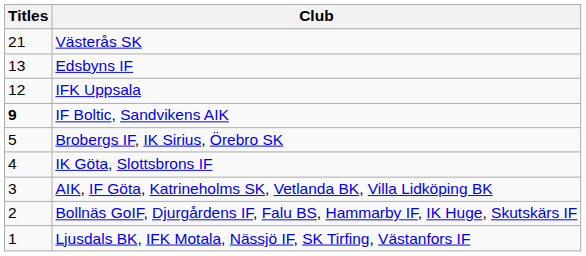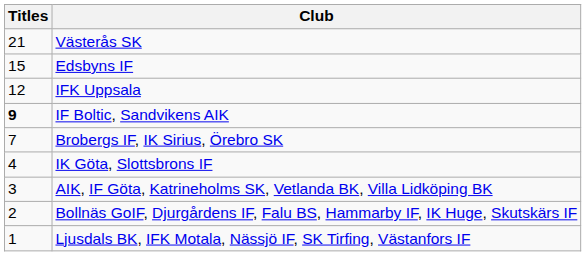 <table class="wikitable">
 <tr>
 <th>Titles</th>
 <th>Club</th>
 </tr>
 <tr>
 <td>21</td>
 <td><a href='#'>Västerås SK</a></td>
 </tr>
 <tr>
-<td>13</td>
+<td>15</td>
 <td><a href='#'>Edsbyns IF</a></td>
 </tr>
 <tr>
 <td>12</td>
 <td><a href='#'>IFK Uppsala</a></td>
 </tr>
 <tr>
 <td><strong>9</strong></td>
 <td><a href='#'>IF Boltic</a>, <a href='#'>Sandvikens AIK</a></td>
 </tr>
 <tr>
-<td>5</td>
+<td>7</td>
 <td><a href='#'>Brobergs IF</a>, <a href='#'>IK Sirius</a>, <a href='#'>Örebro SK</a></td>
 </tr>
 <tr>
 <td>4</td>
 <td><a href='#'>IK Göta</a>, <a href='#'>Slottsbrons IF</a></td>
 </tr>
 <tr>
 <td>3</td>
 <td><a href='#'>AIK</a>, <a href='#'>IF Göta</a>, <a href='#'>Katrineholms SK</a>, <a href='#'>Vetlanda BK</a>, <a href='#'>Villa Lidköping BK</a></td>
 </tr>
 <tr>
 <td>2</td>
 <td><a href='#'>Bollnäs GoIF</a>, <a href='#'>Djurgårdens IF</a>, <a href='#'>Falu BS</a>, <a href='#'>Hammarby IF</a>, <a href='#'>IK Huge</a>, <a href='#'>Skutskärs IF</a></td>
 </tr>
 <tr>
 <td>1</td>
 <td><a href='#'>Ljusdals BK</a>, <a href='#'>IFK Motala</a>, <a href='#'>Nässjö IF</a>, <a href='#'>SK Tirfing</a>, <a href='#'>Västanfors IF</a></td>
 </tr>
 </table>
